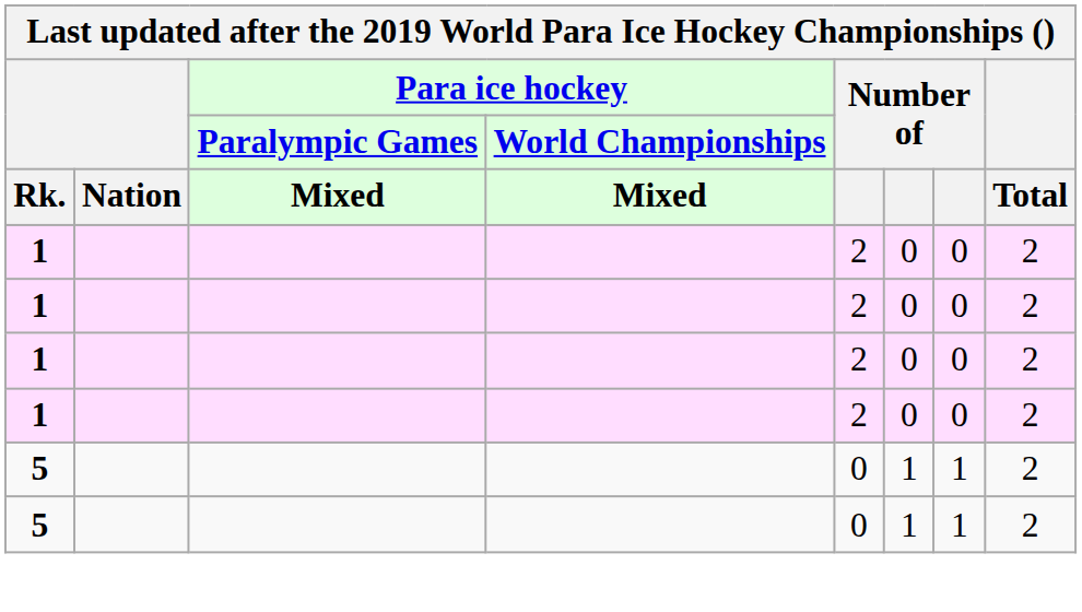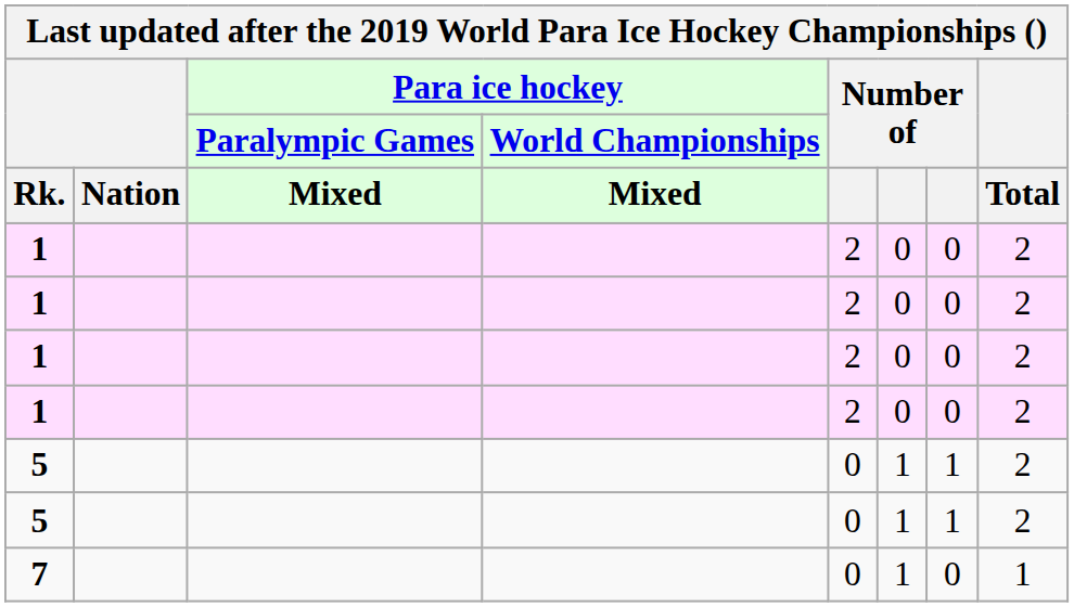 <table class="wikitable" style="margin-top: 0em; text-align: center; font-size: 100%;">
 <tr>
 <th colspan="8">Last updated after the 2019 World Para Ice Hockey Championships ()</th>
 </tr>
 <tr>
 <th rowspan="2" colspan="2"></th>
 <th colspan="2" style="background: #dfd;"><a href='#'>Para ice hockey</a></th>
 <th rowspan="2" colspan="3">Number of</th>
 <th rowspan="2"></th>
 </tr>
 <tr>
 <th style="background: #dfd;"><a href='#'>Paralympic Games</a></th>
 <th style="background: #dfd;"><a href='#'>World Championships</a></th>
 </tr>
 <tr>
 <th style="width: 1em;">Rk.</th>
 <th>Nation</th>
 <th style="background: #dfd;">Mixed</th>
 <th style="background: #dfd;">Mixed</th>
 <th style="width: 1em;"></th>
 <th style="width: 1em;"></th>
 <th style="width: 1em;"></th>
 <th style="width: 1em;">Total</th>
 </tr>
 <tr style="background: #fdf;">
 <td><strong>1</strong></td>
 <td style="text-align: left;"></td>
 <td></td>
 <td></td>
 <td>2</td>
 <td>0</td>
 <td>0</td>
 <td>2</td>
 </tr>
 <tr style="background: #fdf;">
 <td><strong>1</strong></td>
 <td style="text-align: left;"></td>
 <td></td>
 <td></td>
 <td>2</td>
 <td>0</td>
 <td>0</td>
 <td>2</td>
 </tr>
 <tr style="background: #fdf;">
 <td><strong>1</strong></td>
 <td style="text-align: left;"></td>
 <td></td>
 <td></td>
 <td>2</td>
 <td>0</td>
 <td>0</td>
 <td>2</td>
 </tr>
 <tr style="background: #fdf;">
 <td><strong>1</strong></td>
 <td style="text-align: left;"></td>
 <td></td>
 <td></td>
 <td>2</td>
 <td>0</td>
 <td>0</td>
 <td>2</td>
 </tr>
 <tr>
 <td><strong>5</strong></td>
 <td style="text-align: left;"></td>
 <td></td>
 <td></td>
 <td>0</td>
 <td>1</td>
 <td>1</td>
 <td>2</td>
 </tr>
 <tr>
 <td><strong>5</strong></td>
 <td style="text-align: left;"></td>
 <td></td>
 <td></td>
 <td>0</td>
 <td>1</td>
 <td>1</td>
 <td>2</td>
 </tr>
+<tr>
+<td><strong>7</strong></td>
+<td style="text-align: left;"></td>
+<td></td>
+<td></td>
+<td>0</td>
+<td>1</td>
+<td>0</td>
+<td>1</td>
+</tr>
 </table>
